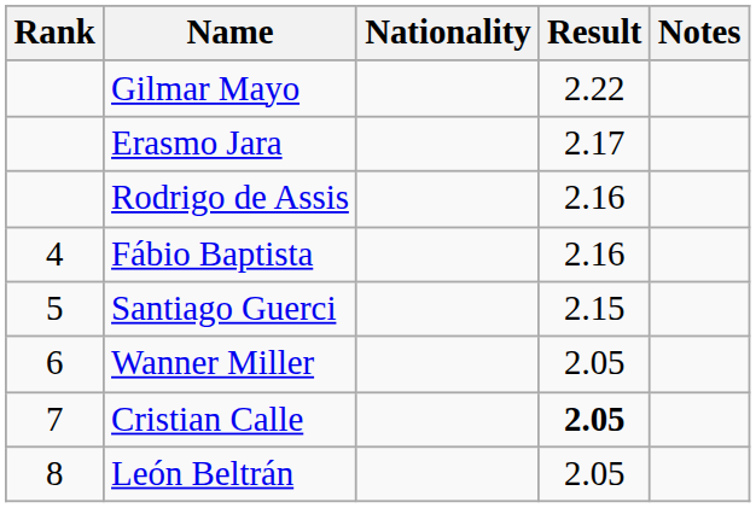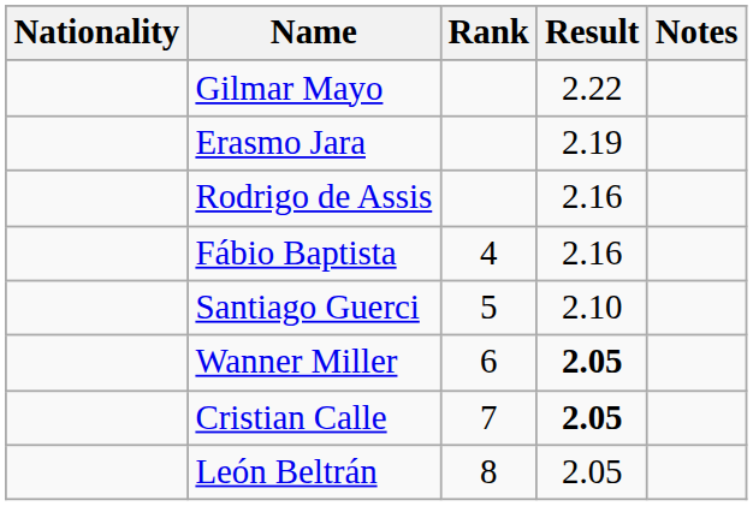 <table class="wikitable sortable" style="text-align:center">
 <tr>
+<th>Nationality</th>
+<th>Name</th>
 <th>Rank</th>
-<th>Name</th>
-<th>Nationality</th>
 <th>Result</th>
 <th>Notes</th>
 </tr>
 <tr>
+<td align=left></td>
+<td align=left><a href='#'>Gilmar Mayo</a></td>
 <td></td>
-<td align=left><a href='#'>Gilmar Mayo</a></td>
-<td align=left></td>
 <td>2.22</td>
 <td></td>
 </tr>
 <tr>
+<td align=left></td>
+<td align=left><a href='#'>Erasmo Jara</a></td>
 <td></td>
-<td align=left><a href='#'>Erasmo Jara</a></td>
-<td align=left></td>
-<td>2.17</td>
+<td>2.19</td>
 <td></td>
 </tr>
 <tr>
+<td align=left></td>
+<td align=left><a href='#'>Rodrigo de Assis</a></td>
 <td></td>
-<td align=left><a href='#'>Rodrigo de Assis</a></td>
-<td align=left></td>
 <td>2.16</td>
 <td></td>
 </tr>
 <tr>
+<td align=left></td>
+<td align=left><a href='#'>Fábio Baptista</a></td>
 <td>4</td>
-<td align=left><a href='#'>Fábio Baptista</a></td>
-<td align=left></td>
 <td>2.16</td>
 <td></td>
 </tr>
 <tr>
+<td align=left></td>
+<td align=left><a href='#'>Santiago Guerci</a></td>
 <td>5</td>
-<td align=left><a href='#'>Santiago Guerci</a></td>
-<td align=left></td>
-<td>2.15</td>
+<td>2.10</td>
 <td></td>
 </tr>
 <tr>
+<td align=left></td>
+<td align=left><a href='#'>Wanner Miller</a></td>
 <td>6</td>
-<td align=left><a href='#'>Wanner Miller</a></td>
-<td align=left></td>
-<td>2.05</td>
-<td></td>
-</tr>
-<tr>
-<td>7</td>
-<td align=left><a href='#'>Cristian Calle</a></td>
-<td align=left></td>
 <td><strong>2.05</strong></td>
 <td></td>
 </tr>
 <tr>
+<td align=left></td>
+<td align=left><a href='#'>Cristian Calle</a></td>
+<td>7</td>
+<td><strong>2.05</strong></td>
+<td></td>
+</tr>
+<tr>
+<td align=left></td>
+<td align=left><a href='#'>León Beltrán</a></td>
 <td>8</td>
-<td align=left><a href='#'>León Beltrán</a></td>
-<td align=left></td>
 <td>2.05</td>
 <td></td>
 </tr>
 </table>
